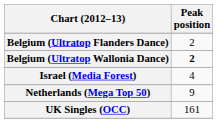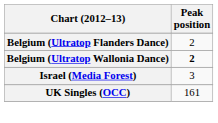 <table class="wikitable sortable plainrowheaders" style="text-align:center">
 <tr>
 <th>Chart (2012–13)</th>
 <th>Peak<br>position</th>
 </tr>
 <tr>
 </tr>
 <tr>
 </tr>
 <tr>
 </tr>
 <tr>
 <th scope="row">Belgium (<a href='#'>Ultratop</a> Flanders Dance)</th>
 <td>2</td>
 </tr>
 <tr>
 </tr>
 <tr>
 <th scope="row">Belgium (<a href='#'>Ultratop</a> Wallonia Dance)</th>
 <td><strong>2</strong></td>
 </tr>
 <tr>
 </tr>
 <tr>
 </tr>
 <tr>
 </tr>
 <tr>
 </tr>
 <tr>
 </tr>
 <tr>
 <th scope="row">Israel (<a href='#'>Media Forest</a>)</th>
-<td>4</td>
+<td>3</td>
 </tr>
 <tr>
 </tr>
 <tr>
 </tr>
 <tr>
-</tr>
-<tr>
-<th scope="row">Netherlands (<a href='#'>Mega Top 50</a>)</th>
-<td>9</td>
 </tr>
 <tr>
 </tr>
 <tr>
 </tr>
 <tr>
 </tr>
 <tr>
 </tr>
 <tr>
 <th scope="row">UK Singles (<a href='#'>OCC</a>)</th>
 <td>161</td>
 </tr>
 <tr>
 </tr>
 </table>
